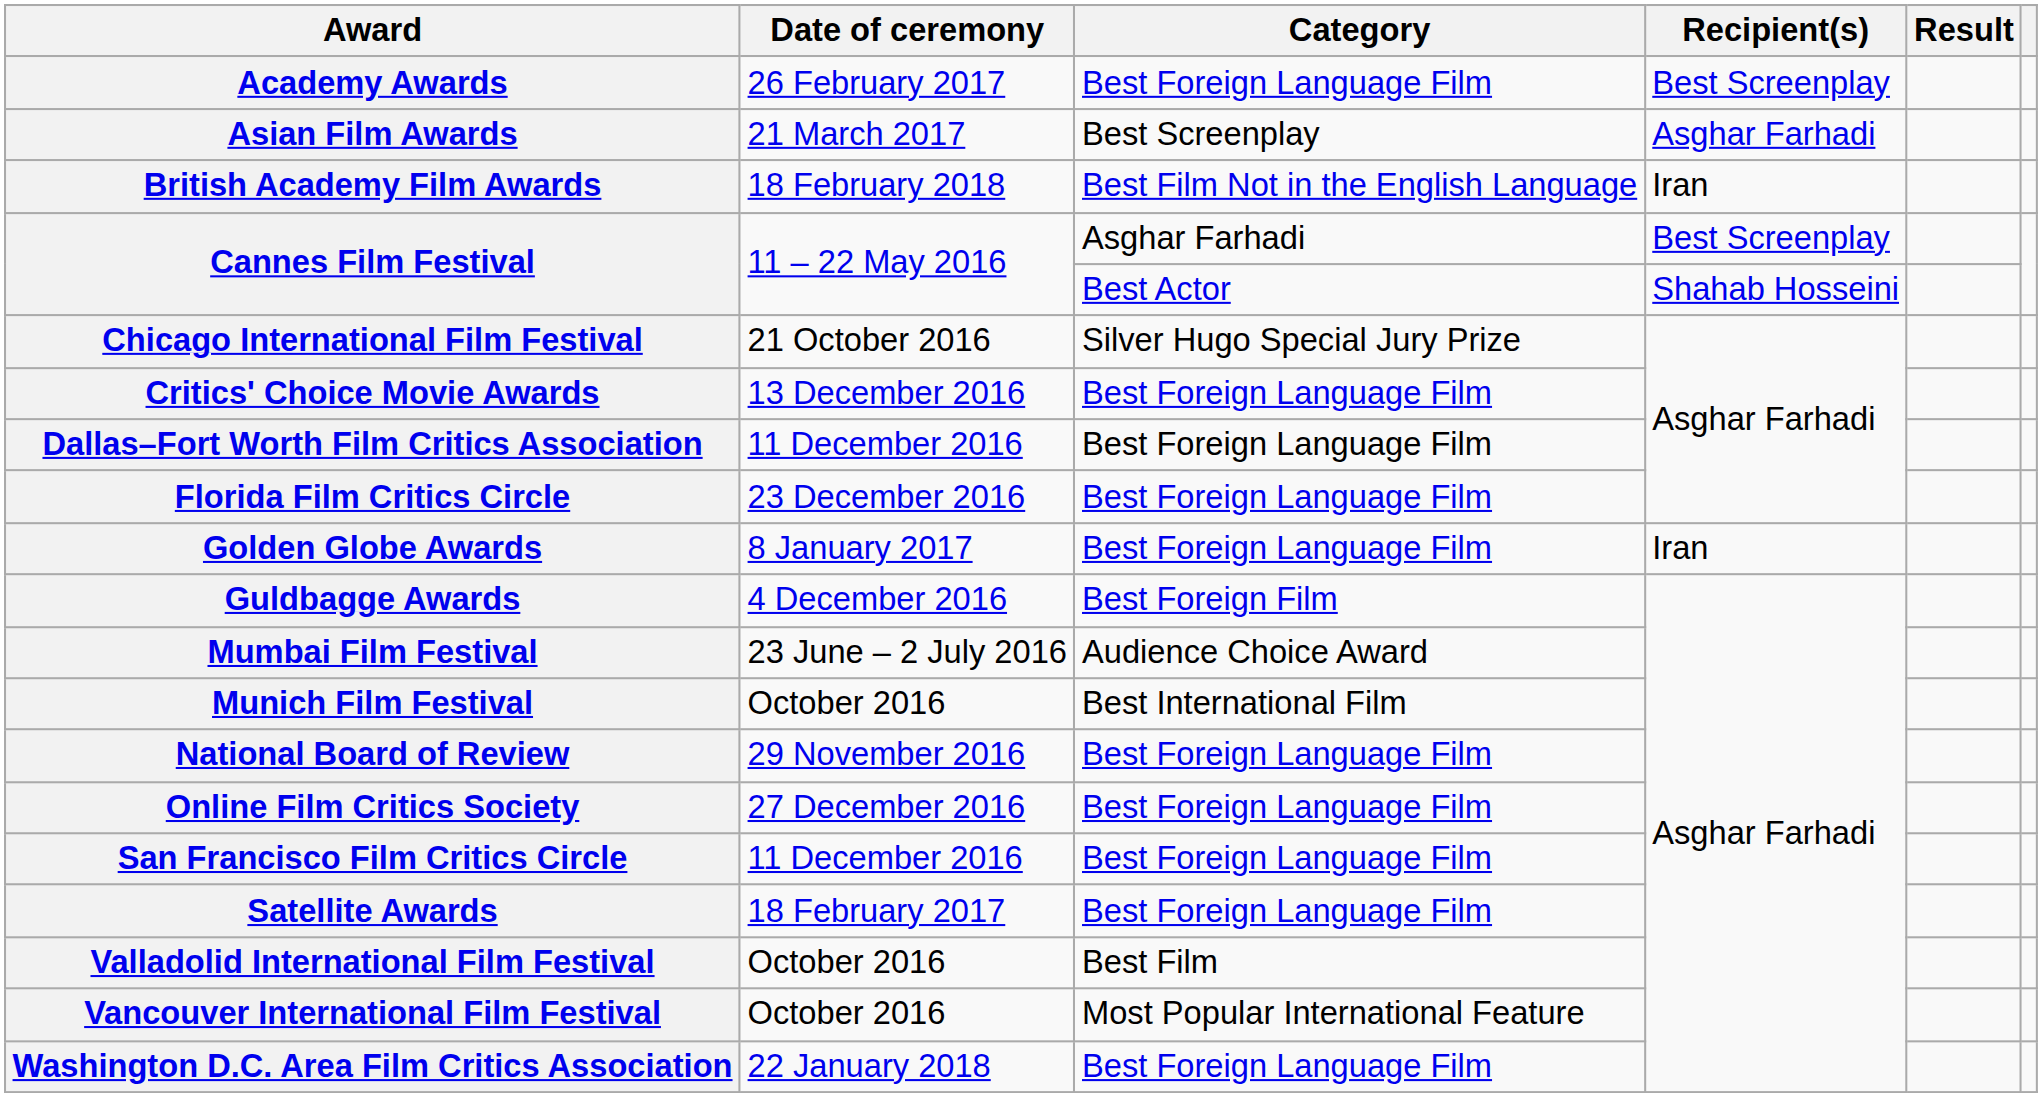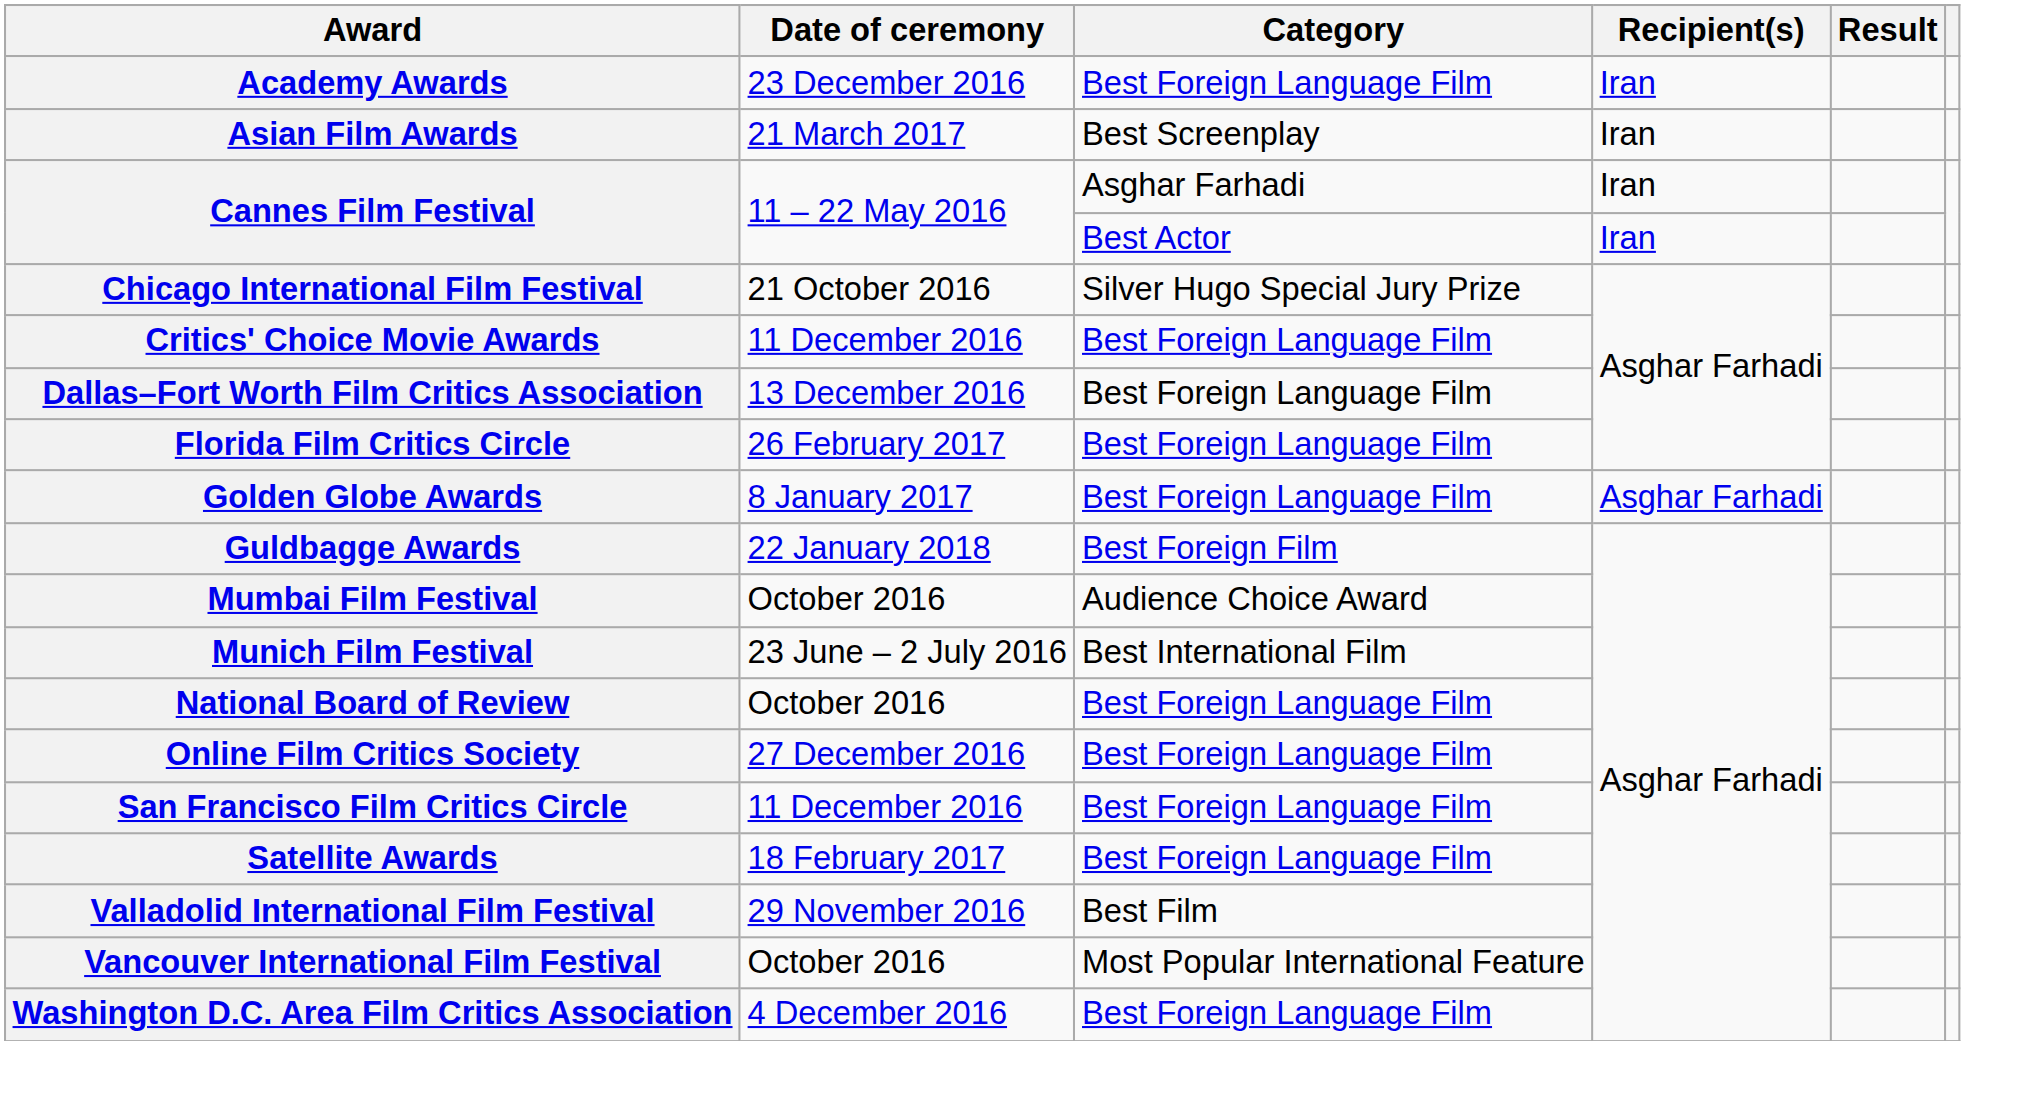 <table class="wikitable plainrowheaders sortable">
 <tr>
 <th scope="col">Award</th>
 <th scope="col">Date of ceremony</th>
 <th scope="col">Category</th>
 <th scope="col">Recipient(s)</th>
 <th scope="col">Result</th>
 <th scope="col" class="unsortable"></th>
 </tr>
 <tr>
 <th scope="row"><a href='#'>Academy Awards</a></th>
-<td rowspan="1"><a href='#'>26 February 2017</a></td>
+<td rowspan="1"><a href='#'>23 December 2016</a></td>
 <td><a href='#'>Best Foreign Language Film</a></td>
-<td><a href='#'>Best Screenplay</a></td>
+<td><a href='#'>Iran</a></td>
 <td></td>
 <td style="text-align:center;"></td>
 </tr>
 <tr>
 <th scope="row"><a href='#'>Asian Film Awards</a></th>
 <td rowspan="1"><a href='#'>21 March 2017</a></td>
 <td>Best Screenplay</td>
-<td><a href='#'>Asghar Farhadi</a></td>
-<td></td>
-<td style="text-align:center;"></td>
-</tr>
-<tr>
-<th scope="row"><a href='#'>British Academy Film Awards</a></th>
-<td><a href='#'>18 February 2018</a></td>
-<td><a href='#'>Best Film Not in the English Language</a></td>
 <td>Iran</td>
 <td></td>
 <td style="text-align:center;"></td>
 </tr>
 <tr>
 <th scope="row" rowspan=2><a href='#'>Cannes Film Festival</a></th>
 <td rowspan="2"><a href='#'>11 – 22 May 2016</a></td>
 <td>Asghar Farhadi</td>
-<td><a href='#'>Best Screenplay</a></td>
+<td>Iran</td>
 <td></td>
 <td rowspan="2" style="text-align:center;"></td>
 </tr>
 <tr>
 <td><a href='#'>Best Actor</a></td>
-<td><a href='#'>Shahab Hosseini</a></td>
+<td><a href='#'>Iran</a></td>
 <td></td>
 </tr>
 <tr>
 <th scope="row"><a href='#'>Chicago International Film Festival</a></th>
 <td>21 October 2016</td>
 <td>Silver Hugo Special Jury Prize</td>
 <td rowspan="4">Asghar Farhadi</td>
 <td></td>
 <td style="text-align:center;"></td>
 </tr>
 <tr>
 <th scope="row"><a href='#'>Critics' Choice Movie Awards</a></th>
-<td rowspan="1"><a href='#'>13 December 2016</a></td>
+<td><a href='#'>11 December 2016</a></td>
 <td><a href='#'>Best Foreign Language Film</a></td>
 <td></td>
 <td style="text-align:center;"></td>
 </tr>
 <tr>
 <th scope="row"><a href='#'>Dallas–Fort Worth Film Critics Association</a></th>
-<td><a href='#'>11 December 2016</a></td>
+<td rowspan="1"><a href='#'>13 December 2016</a></td>
 <td>Best Foreign Language Film</td>
 <td></td>
 <td style="text-align:center;"></td>
 </tr>
 <tr>
 <th scope="row"><a href='#'>Florida Film Critics Circle</a></th>
-<td rowspan="1"><a href='#'>23 December 2016</a></td>
+<td rowspan="1"><a href='#'>26 February 2017</a></td>
 <td><a href='#'>Best Foreign Language Film</a></td>
 <td></td>
 <td style="text-align:center;"></td>
 </tr>
 <tr>
 <th scope="row"><a href='#'>Golden Globe Awards</a></th>
 <td rowspan="1"><a href='#'>8 January 2017</a></td>
 <td><a href='#'>Best Foreign Language Film</a></td>
-<td>Iran</td>
+<td><a href='#'>Asghar Farhadi</a></td>
 <td></td>
 <td style="text-align:center;"></td>
 </tr>
 <tr>
 <th scope="row"><a href='#'>Guldbagge Awards</a></th>
-<td rowspan="1"><a href='#'>4 December 2016</a></td>
+<td><a href='#'>22 January 2018</a></td>
 <td><a href='#'>Best Foreign Film</a></td>
 <td rowspan="10">Asghar Farhadi</td>
 <td></td>
 <td style="text-align:center;"></td>
 </tr>
 <tr>
 <th scope="row"><a href='#'>Mumbai Film Festival</a></th>
-<td rowspan="1">23 June – 2 July 2016</td>
+<td rowspan="1">October 2016</td>
 <td>Audience Choice Award</td>
 <td></td>
 <td style="text-align:center;"></td>
 </tr>
 <tr>
 <th scope="row"><a href='#'>Munich Film Festival</a></th>
-<td rowspan="1">October 2016</td>
+<td rowspan="1">23 June – 2 July 2016</td>
 <td>Best International Film</td>
 <td></td>
 <td style="text-align:center;"></td>
 </tr>
 <tr>
 <th scope="row"><a href='#'>National Board of Review</a></th>
-<td rowspan="1"><a href='#'>29 November 2016</a></td>
+<td rowspan="1">October 2016</td>
 <td><a href='#'>Best Foreign Language Film</a></td>
 <td></td>
 <td style="text-align:center;"></td>
 </tr>
 <tr>
 <th scope="row"><a href='#'>Online Film Critics Society</a></th>
 <td rowspan="1"><a href='#'>27 December 2016</a></td>
 <td><a href='#'>Best Foreign Language Film</a></td>
 <td></td>
 <td style="text-align:center;"></td>
 </tr>
 <tr>
 <th scope="row"><a href='#'>San Francisco Film Critics Circle</a></th>
 <td rowspan="1"><a href='#'>11 December 2016</a></td>
 <td><a href='#'>Best Foreign Language Film</a></td>
 <td></td>
 <td style="text-align:center;"></td>
 </tr>
 <tr>
 <th scope="row"><a href='#'>Satellite Awards</a></th>
 <td rowspan="1"><a href='#'>18 February 2017</a></td>
 <td><a href='#'>Best Foreign Language Film</a></td>
 <td></td>
 <td style="text-align:center;"></td>
 </tr>
 <tr>
 <th scope="row"><a href='#'>Valladolid International Film Festival</a></th>
-<td rowspan="1">October 2016</td>
+<td rowspan="1"><a href='#'>29 November 2016</a></td>
 <td>Best Film</td>
 <td></td>
 <td style="text-align:center;"></td>
 </tr>
 <tr>
 <th scope="row"><a href='#'>Vancouver International Film Festival</a></th>
 <td rowspan="1">October 2016</td>
 <td>Most Popular International Feature</td>
 <td></td>
 <td style="text-align:center;"></td>
 </tr>
 <tr>
 <th scope="row"><a href='#'>Washington D.C. Area Film Critics Association</a></th>
-<td><a href='#'>22 January 2018</a></td>
+<td rowspan="1"><a href='#'>4 December 2016</a></td>
 <td><a href='#'>Best Foreign Language Film</a></td>
 <td></td>
 <td style="text-align:center;"></td>
 </tr>
 <tr>
 </tr>
 </table>
